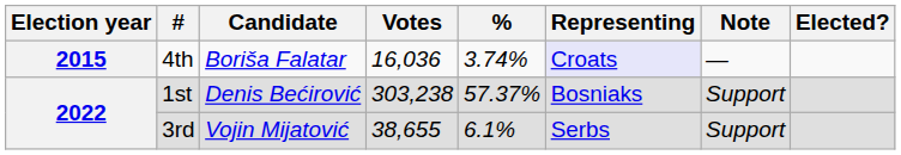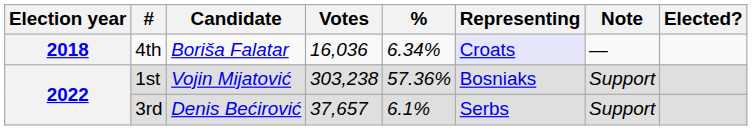 <table class="wikitable">
 <tr>
 <th>Election year</th>
 <th>#</th>
 <th>Candidate</th>
 <th>Votes</th>
 <th>%</th>
 <th>Representing</th>
 <th>Note</th>
 <th>Elected?</th>
 </tr>
 <tr>
-<th><a href='#'>2015</a></th>
+<th><a href='#'>2018</a></th>
 <td>4th</td>
 <td><em><a href='#'>Boriša Falatar</a></em></td>
 <td><em>16,036</em></td>
-<td><em>3.74%</em></td>
+<td><em>6.34%</em></td>
 <td style="background: lavender;"><a href='#'>Croats</a></td>
 <td><em>—</em></td>
 <td></td>
 </tr>
 <tr style="background:#dfdfdf;">
 <th rowspan="2"><a href='#'>2022</a></th>
 <td>1st</td>
-<td><em><a href='#'>Denis Bećirović</a></em></td>
+<td><em><a href='#'>Vojin Mijatović</a></em></td>
 <td><em>303,238</em></td>
-<td><em>57.37%</em></td>
+<td><em>57.36%</em></td>
 <td><a href='#'>Bosniaks</a></td>
 <td><em>Support</em></td>
 <td></td>
 </tr>
 <tr style="background:#dfdfdf;">
 <td>3rd</td>
-<td><em><a href='#'>Vojin Mijatović</a></em></td>
-<td><em>38,655</em></td>
+<td><em><a href='#'>Denis Bećirović</a></em></td>
+<td><em>37,657</em></td>
 <td><em>6.1%</em></td>
 <td><a href='#'>Serbs</a></td>
 <td><em>Support</em></td>
 <td></td>
 </tr>
 </table>
